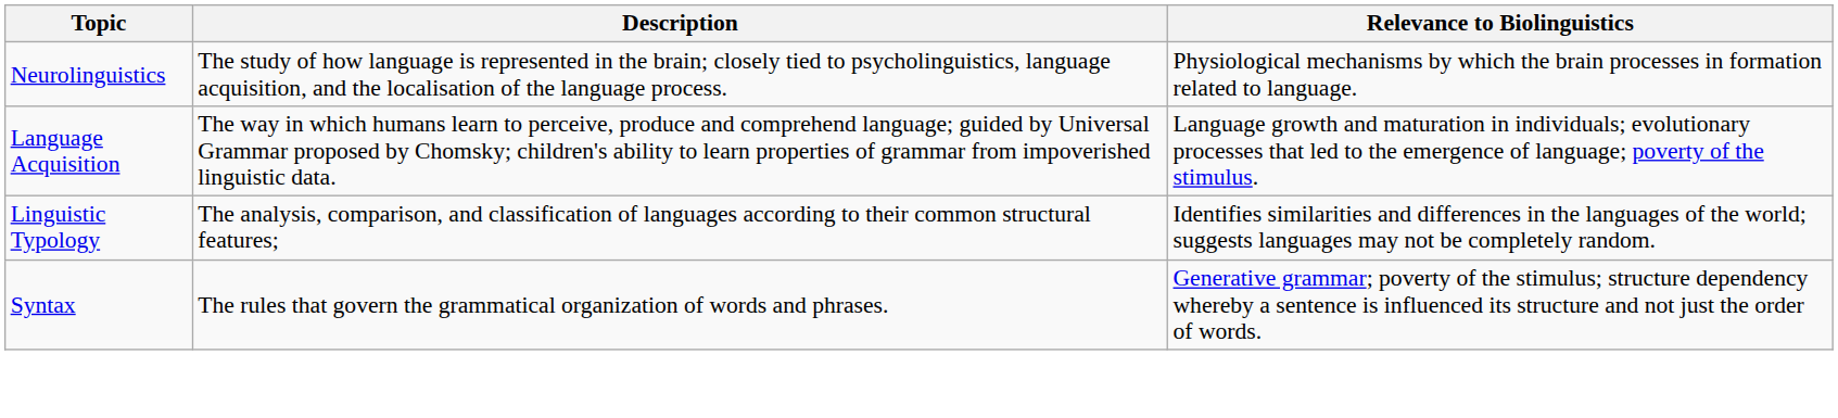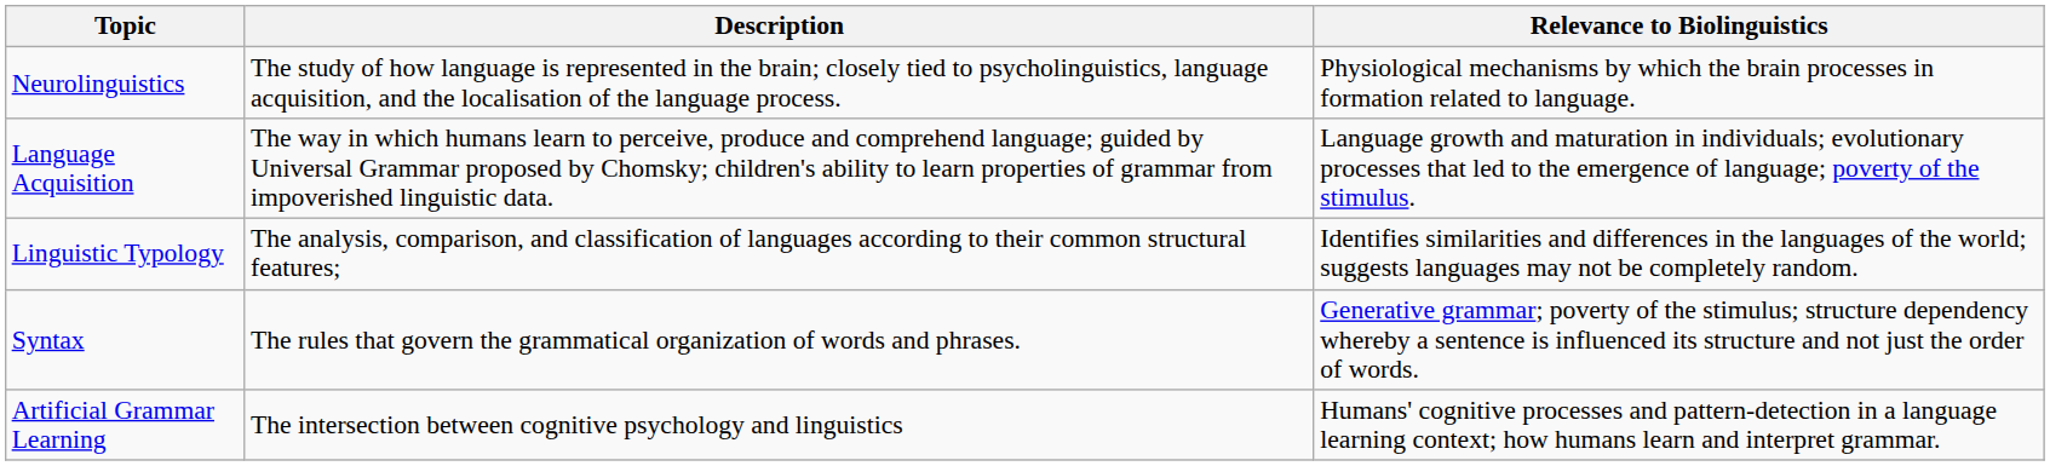 <table class="wikitable">
 <tr>
 <th>Topic</th>
 <th>Description</th>
 <th>Relevance to Biolinguistics</th>
 </tr>
 <tr>
 <td><a href='#'>Neurolinguistics</a></td>
 <td>The study of how language is represented in the brain; closely tied to psycholinguistics, language acquisition, and the localisation of the language process.</td>
 <td>Physiological mechanisms by which the brain processes in formation related to language.</td>
 </tr>
 <tr>
 <td><a href='#'>Language Acquisition</a></td>
 <td>The way in which humans learn to perceive, produce and comprehend language; guided by Universal Grammar proposed by Chomsky; children's ability to learn properties of grammar from impoverished linguistic data.</td>
 <td>Language growth and maturation in individuals; evolutionary processes that led to the emergence of language; <a href='#'>poverty of the stimulus</a>.</td>
 </tr>
 <tr>
 <td><a href='#'>Linguistic Typology</a></td>
 <td>The analysis, comparison, and classification of languages according to their common structural features;</td>
 <td>Identifies similarities and differences in the languages of the world; suggests languages may not be completely random.</td>
 </tr>
 <tr>
 <td><a href='#'>Syntax</a></td>
 <td>The rules that govern the grammatical organization of words and phrases.</td>
 <td><a href='#'>Generative grammar</a>; poverty of the stimulus; structure dependency whereby a sentence is influenced its structure and not just the order of words.</td>
 </tr>
+<tr>
+<td><a href='#'>Artificial Grammar Learning</a></td>
+<td>The intersection between cognitive psychology and linguistics</td>
+<td>Humans' cognitive processes and pattern-detection in a language learning context; how humans learn and interpret grammar.</td>
+</tr>
 </table>
